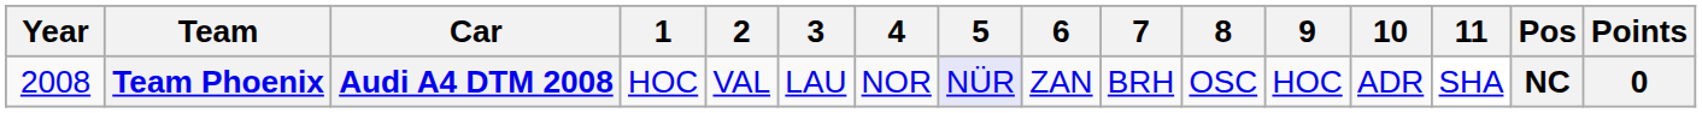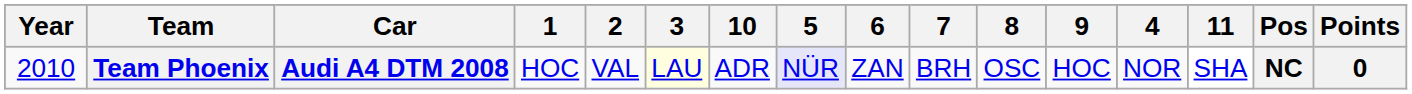 <table class="wikitable" style="text-align:center; font-size:90%">
 <tr>
 <th> Year </th>
 <th>Team</th>
 <th>Car</th>
 <th>1</th>
 <th>2</th>
 <th>3</th>
-<th>4</th>
+<th>10</th>
 <th>5</th>
 <th>6</th>
 <th>7</th>
 <th>8</th>
 <th>9</th>
-<th>10</th>
+<th>4</th>
 <th>11</th>
 <th>Pos</th>
 <th>Points</th>
 </tr>
 <tr>
-<td><a href='#'>2008</a></td>
+<td><a href='#'>2010</a></td>
 <th><a href='#'>Team Phoenix</a></th>
 <th><a href='#'>Audi A4 DTM 2008</a></th>
 <td><a href='#'>HOC</a></td>
 <td><a href='#'>VAL</a></td>
-<td><a href='#'>LAU</a></td>
-<td><a href='#'>NOR</a></td>
+<td style="background: lightyellow;"><a href='#'>LAU</a></td>
+<td><a href='#'>ADR</a></td>
 <td style="background: lavender;"><a href='#'>NÜR</a></td>
 <td><a href='#'>ZAN</a></td>
 <td><a href='#'>BRH</a></td>
 <td><a href='#'>OSC</a></td>
 <td><a href='#'>HOC</a></td>
-<td><a href='#'>ADR</a></td>
+<td><a href='#'>NOR</a></td>
 <td style="background:#ffffff;"><a href='#'>SHA</a><br></td>
 <th>NC</th>
 <th>0</th>
 </tr>
 </table>
